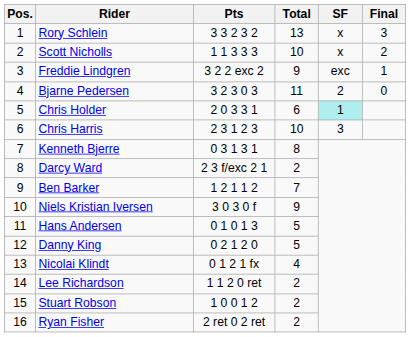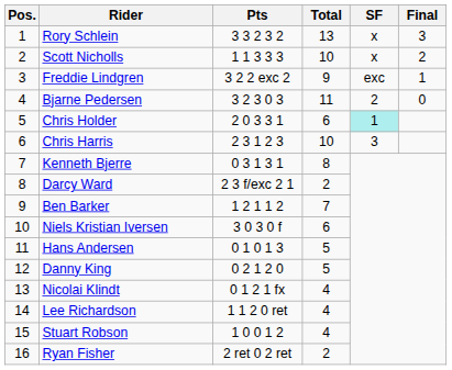 <table class=wikitable>
 <tr>
 <th width=25px>Pos.</th>
 <th width=200px>Rider</th>
 <th width=100px>Pts</th>
 <th width=50px>Total</th>
 <th width=50px>SF</th>
 <th width=50px>Final</th>
 </tr>
 <tr align=center >
 <td>1</td>
 <td align=left> <a href='#'>Rory Schlein</a></td>
 <td>3	3	2	3	2</td>
 <td>13</td>
 <td>x</td>
 <td>3</td>
 </tr>
 <tr align=center>
 <td>2</td>
 <td align=left> <a href='#'>Scott Nicholls</a></td>
 <td>1	1	3	3	3</td>
 <td>10</td>
 <td>x</td>
 <td>2</td>
 </tr>
 <tr align=center>
 <td>3</td>
 <td align=left> <a href='#'>Freddie Lindgren</a></td>
 <td>3	2	2	exc	2</td>
 <td>9</td>
 <td>exc</td>
 <td>1</td>
 </tr>
 <tr align=center>
 <td>4</td>
 <td align=left> <a href='#'>Bjarne Pedersen</a></td>
 <td>3	2	3	0	3</td>
 <td>11</td>
 <td>2</td>
 <td>0</td>
 </tr>
 <tr align=center>
 <td>5</td>
 <td align=left> <a href='#'>Chris Holder</a></td>
 <td>2	0	3	3	1</td>
 <td>6</td>
 <td style="background: paleturquoise;">1</td>
 <td></td>
 </tr>
 <tr align=center>
 <td>6</td>
 <td align=left> <a href='#'>Chris Harris</a></td>
 <td>2	3	1	2	3</td>
 <td>10</td>
 <td>3</td>
 <td></td>
 </tr>
 <tr align=center>
 <td>7</td>
 <td align=left> <a href='#'>Kenneth Bjerre</a></td>
 <td>0	3	1	3	1</td>
 <td>8</td>
 </tr>
 <tr align=center>
 <td>8</td>
 <td align=left> <a href='#'>Darcy Ward</a></td>
 <td>2	3	f/exc	2	1</td>
 <td>2</td>
 </tr>
 <tr align=center>
 <td>9</td>
 <td align=left> <a href='#'>Ben Barker</a></td>
 <td>1	2	1	1	2</td>
 <td>7</td>
 </tr>
 <tr align=center>
 <td>10</td>
 <td align=left> <a href='#'>Niels Kristian Iversen</a></td>
 <td>3	0	3	0	f</td>
-<td>9</td>
+<td>6</td>
 </tr>
 <tr align=center>
 <td>11</td>
 <td align=left> <a href='#'>Hans Andersen</a></td>
 <td>0	1	0	1	3</td>
 <td>5</td>
 </tr>
 <tr align=center>
 <td>12</td>
 <td align=left> <a href='#'>Danny King</a></td>
 <td>0	2	1	2	0</td>
 <td>5</td>
 </tr>
 <tr align=center>
 <td>13</td>
 <td align=left> <a href='#'>Nicolai Klindt</a></td>
 <td>0	1	2	1	fx</td>
 <td>4</td>
 </tr>
 <tr align=center>
 <td>14</td>
 <td align=left> <a href='#'>Lee Richardson</a></td>
 <td>1	1	2	0	ret</td>
-<td>2</td>
+<td>4</td>
 </tr>
 <tr align=center>
 <td>15</td>
 <td align=left> <a href='#'>Stuart Robson</a></td>
 <td>1	0	0	1	2</td>
-<td>2</td>
+<td>4</td>
 </tr>
 <tr align=center>
 <td>16</td>
 <td align=left> <a href='#'>Ryan Fisher</a></td>
 <td>2	ret	0	2	ret</td>
 <td>2</td>
 </tr>
 </table>
